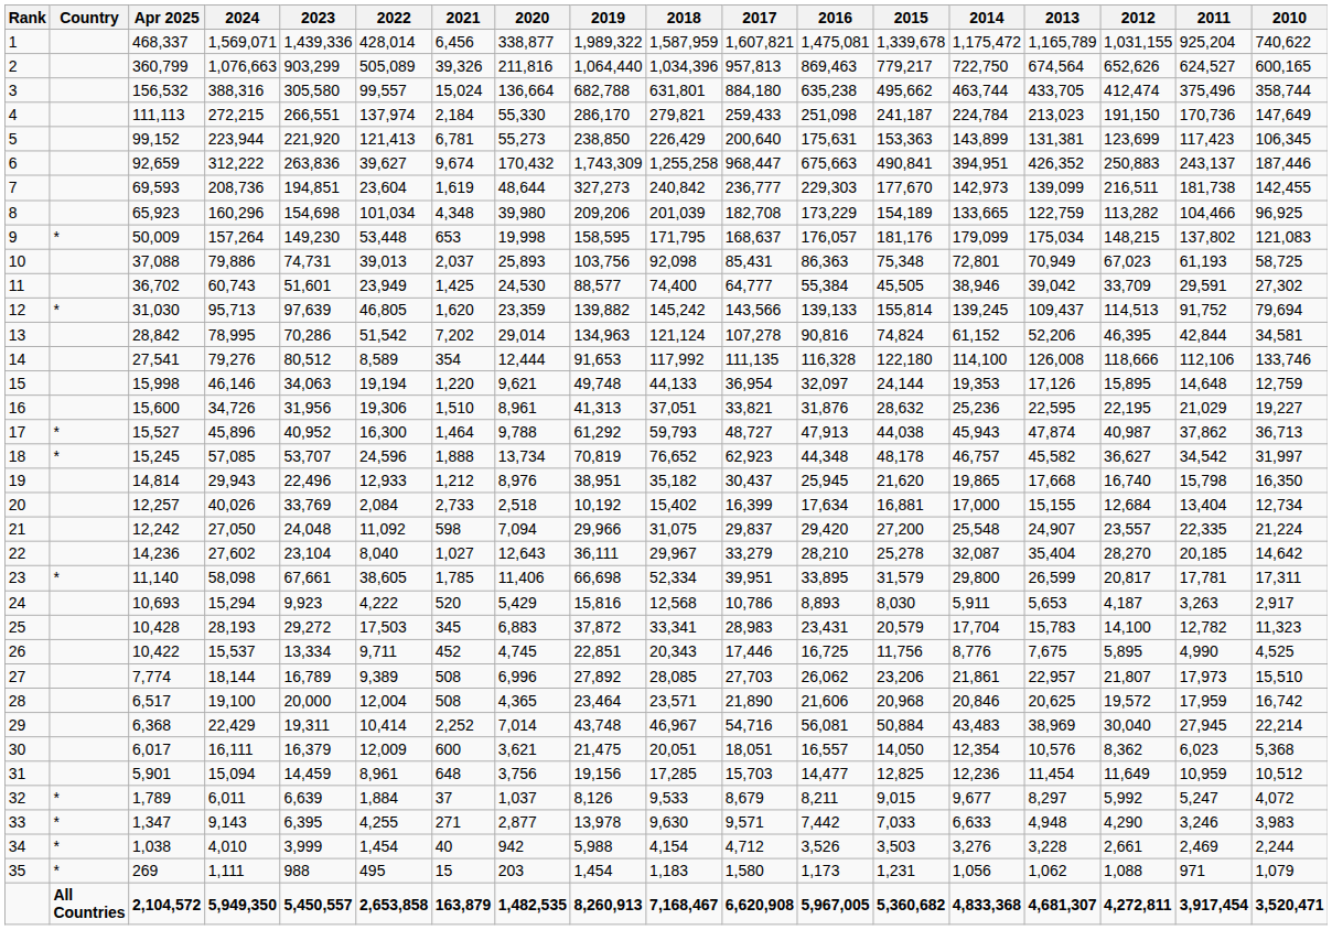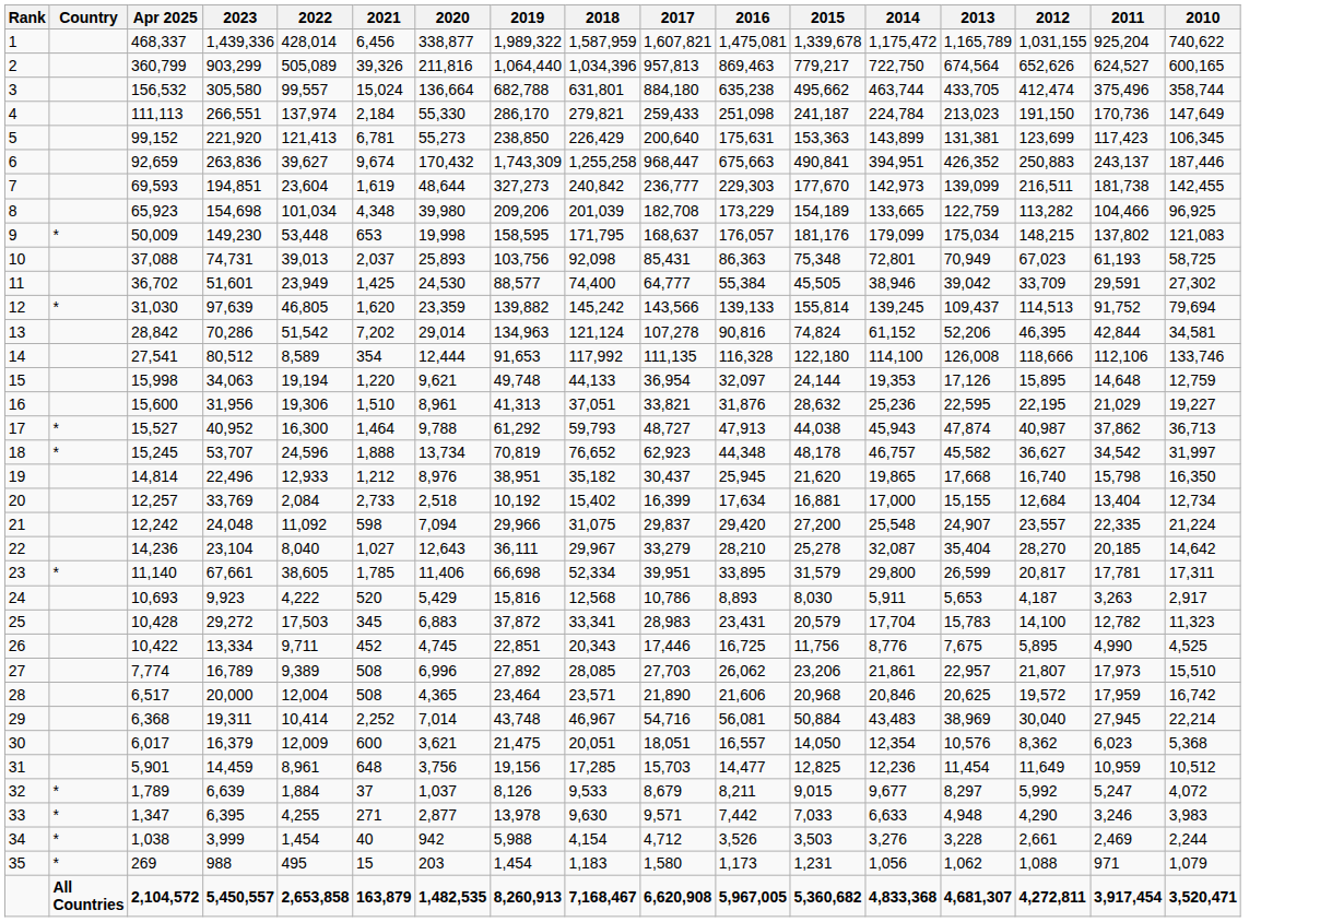 <table class="wikitable sortable collapsible col3right col4right col5right col6right col7right col8right col9right col10right col11right col12right col13right col14right col15right col16right col17right" style="font-size:95%;">
 <tr>
 <th scope="col">Rank</th>
 <th scope="col">Country</th>
 <th>Apr 2025</th>
-<th>2024</th>
 <th scope="col">2023</th>
 <th scope="col">2022 </th>
 <th scope="col">2021 </th>
 <th scope="col">2020</th>
 <th scope="col">2019</th>
 <th scope="col">2018</th>
 <th scope="col">2017</th>
 <th scope="col">2016</th>
 <th scope="col">2015</th>
 <th scope="col">2014</th>
 <th scope="col">2013</th>
 <th scope="col">2012</th>
 <th scope="col">2011</th>
 <th>2010</th>
 </tr>
 <tr>
 <td>1</td>
 <td></td>
 <td>468,337</td>
-<td>1,569,071</td>
 <td>1,439,336</td>
 <td>428,014</td>
 <td>6,456</td>
 <td>338,877</td>
 <td>1,989,322</td>
 <td>1,587,959</td>
 <td>1,607,821</td>
 <td>1,475,081</td>
 <td>1,339,678</td>
 <td>1,175,472</td>
 <td>1,165,789</td>
 <td>1,031,155</td>
 <td>925,204</td>
 <td>740,622</td>
 </tr>
 <tr>
 <td>2</td>
 <td></td>
 <td>360,799</td>
-<td>1,076,663</td>
 <td>903,299</td>
 <td>505,089</td>
 <td>39,326</td>
 <td>211,816</td>
 <td>1,064,440</td>
 <td>1,034,396</td>
 <td>957,813</td>
 <td>869,463</td>
 <td>779,217</td>
 <td>722,750</td>
 <td>674,564</td>
 <td>652,626</td>
 <td>624,527</td>
 <td>600,165</td>
 </tr>
 <tr>
 <td>3</td>
 <td></td>
 <td>156,532</td>
-<td>388,316</td>
 <td>305,580</td>
 <td>99,557</td>
 <td>15,024</td>
 <td>136,664</td>
 <td>682,788</td>
 <td>631,801</td>
 <td>884,180</td>
 <td>635,238</td>
 <td>495,662</td>
 <td>463,744</td>
 <td>433,705</td>
 <td>412,474</td>
 <td>375,496</td>
 <td>358,744</td>
 </tr>
 <tr>
 <td>4</td>
 <td></td>
 <td>111,113</td>
-<td>272,215</td>
 <td>266,551</td>
 <td>137,974</td>
 <td>2,184</td>
 <td>55,330</td>
 <td>286,170</td>
 <td>279,821</td>
 <td>259,433</td>
 <td>251,098</td>
 <td>241,187</td>
 <td>224,784</td>
 <td>213,023</td>
 <td>191,150</td>
 <td>170,736</td>
 <td>147,649</td>
 </tr>
 <tr>
 <td>5</td>
 <td></td>
 <td>99,152</td>
-<td>223,944</td>
 <td>221,920</td>
 <td>121,413</td>
 <td>6,781</td>
 <td>55,273</td>
 <td>238,850</td>
 <td>226,429</td>
 <td>200,640</td>
 <td>175,631</td>
 <td>153,363</td>
 <td>143,899</td>
 <td>131,381</td>
 <td>123,699</td>
 <td>117,423</td>
 <td>106,345</td>
 </tr>
 <tr>
 <td>6</td>
 <td></td>
 <td>92,659</td>
-<td>312,222</td>
 <td>263,836</td>
 <td>39,627</td>
 <td>9,674</td>
 <td>170,432</td>
 <td>1,743,309</td>
 <td>1,255,258</td>
 <td>968,447</td>
 <td>675,663</td>
 <td>490,841</td>
 <td>394,951</td>
 <td>426,352</td>
 <td>250,883</td>
 <td>243,137</td>
 <td>187,446</td>
 </tr>
 <tr>
 <td>7</td>
 <td></td>
 <td>69,593</td>
-<td>208,736</td>
 <td>194,851</td>
 <td>23,604</td>
 <td>1,619</td>
 <td>48,644</td>
 <td>327,273</td>
 <td>240,842</td>
 <td>236,777</td>
 <td>229,303</td>
 <td>177,670</td>
 <td>142,973</td>
 <td>139,099</td>
 <td>216,511</td>
 <td>181,738</td>
 <td>142,455</td>
 </tr>
 <tr>
 <td>8</td>
 <td></td>
 <td>65,923</td>
-<td>160,296</td>
 <td>154,698</td>
 <td>101,034</td>
 <td>4,348</td>
 <td>39,980</td>
 <td>209,206</td>
 <td>201,039</td>
 <td>182,708</td>
 <td>173,229</td>
 <td>154,189</td>
 <td>133,665</td>
 <td>122,759</td>
 <td>113,282</td>
 <td>104,466</td>
 <td>96,925</td>
 </tr>
 <tr>
 <td>9</td>
 <td>*</td>
 <td>50,009</td>
-<td>157,264</td>
 <td>149,230</td>
 <td>53,448</td>
 <td>653</td>
 <td>19,998</td>
 <td>158,595</td>
 <td>171,795</td>
 <td>168,637</td>
 <td>176,057</td>
 <td>181,176</td>
 <td>179,099</td>
 <td>175,034</td>
 <td>148,215</td>
 <td>137,802</td>
 <td>121,083</td>
 </tr>
 <tr>
 <td>10</td>
 <td></td>
 <td>37,088</td>
-<td>79,886</td>
 <td>74,731</td>
 <td>39,013</td>
 <td>2,037</td>
 <td>25,893</td>
 <td>103,756</td>
 <td>92,098</td>
 <td>85,431</td>
 <td>86,363</td>
 <td>75,348</td>
 <td>72,801</td>
 <td>70,949</td>
 <td>67,023</td>
 <td>61,193</td>
 <td>58,725</td>
 </tr>
 <tr>
 <td>11</td>
 <td></td>
 <td>36,702</td>
-<td>60,743</td>
 <td>51,601</td>
 <td>23,949</td>
 <td>1,425</td>
 <td>24,530</td>
 <td>88,577</td>
 <td>74,400</td>
 <td>64,777</td>
 <td>55,384</td>
 <td>45,505</td>
 <td>38,946</td>
 <td>39,042</td>
 <td>33,709</td>
 <td>29,591</td>
 <td>27,302</td>
 </tr>
 <tr>
 <td>12</td>
 <td>*</td>
 <td>31,030</td>
-<td>95,713</td>
 <td>97,639</td>
 <td>46,805</td>
 <td>1,620</td>
 <td>23,359</td>
 <td>139,882</td>
 <td>145,242</td>
 <td>143,566</td>
 <td>139,133</td>
 <td>155,814</td>
 <td>139,245</td>
 <td>109,437</td>
 <td>114,513</td>
 <td>91,752</td>
 <td>79,694</td>
 </tr>
 <tr>
 <td>13</td>
 <td></td>
 <td>28,842</td>
-<td>78,995</td>
 <td>70,286</td>
 <td>51,542</td>
 <td>7,202</td>
 <td>29,014</td>
 <td>134,963</td>
 <td>121,124</td>
 <td>107,278</td>
 <td>90,816</td>
 <td>74,824</td>
 <td>61,152</td>
 <td>52,206</td>
 <td>46,395</td>
 <td>42,844</td>
 <td>34,581</td>
 </tr>
 <tr>
 <td>14</td>
 <td></td>
 <td>27,541</td>
-<td>79,276</td>
 <td>80,512</td>
 <td>8,589</td>
 <td>354</td>
 <td>12,444</td>
 <td>91,653</td>
 <td>117,992</td>
 <td>111,135</td>
 <td>116,328</td>
 <td>122,180</td>
 <td>114,100</td>
 <td>126,008</td>
 <td>118,666</td>
 <td>112,106</td>
 <td>133,746</td>
 </tr>
 <tr>
 <td>15</td>
 <td></td>
 <td>15,998</td>
-<td>46,146</td>
 <td>34,063</td>
 <td>19,194</td>
 <td>1,220</td>
 <td>9,621</td>
 <td>49,748</td>
 <td>44,133</td>
 <td>36,954</td>
 <td>32,097</td>
 <td>24,144</td>
 <td>19,353</td>
 <td>17,126</td>
 <td>15,895</td>
 <td>14,648</td>
 <td>12,759</td>
 </tr>
 <tr>
 <td>16</td>
 <td></td>
 <td>15,600</td>
-<td>34,726</td>
 <td>31,956</td>
 <td>19,306</td>
 <td>1,510</td>
 <td>8,961</td>
 <td>41,313</td>
 <td>37,051</td>
 <td>33,821</td>
 <td>31,876</td>
 <td>28,632</td>
 <td>25,236</td>
 <td>22,595</td>
 <td>22,195</td>
 <td>21,029</td>
 <td>19,227</td>
 </tr>
 <tr>
 <td>17</td>
 <td>*</td>
 <td>15,527</td>
-<td>45,896</td>
 <td>40,952</td>
 <td>16,300</td>
 <td>1,464</td>
 <td>9,788</td>
 <td>61,292</td>
 <td>59,793</td>
 <td>48,727</td>
 <td>47,913</td>
 <td>44,038</td>
 <td>45,943</td>
 <td>47,874</td>
 <td>40,987</td>
 <td>37,862</td>
 <td>36,713</td>
 </tr>
 <tr>
 <td>18</td>
 <td>*</td>
 <td>15,245</td>
-<td>57,085</td>
 <td>53,707</td>
 <td>24,596</td>
 <td>1,888</td>
 <td>13,734</td>
 <td>70,819</td>
 <td>76,652</td>
 <td>62,923</td>
 <td>44,348</td>
 <td>48,178</td>
 <td>46,757</td>
 <td>45,582</td>
 <td>36,627</td>
 <td>34,542</td>
 <td>31,997</td>
 </tr>
 <tr>
 <td>19</td>
 <td></td>
 <td>14,814</td>
-<td>29,943</td>
 <td>22,496</td>
 <td>12,933</td>
 <td>1,212</td>
 <td>8,976</td>
 <td>38,951</td>
 <td>35,182</td>
 <td>30,437</td>
 <td>25,945</td>
 <td>21,620</td>
 <td>19,865</td>
 <td>17,668</td>
 <td>16,740</td>
 <td>15,798</td>
 <td>16,350</td>
 </tr>
 <tr>
 <td>20</td>
 <td></td>
 <td>12,257</td>
-<td>40,026</td>
 <td>33,769</td>
 <td>2,084</td>
 <td>2,733</td>
 <td>2,518</td>
 <td>10,192</td>
 <td>15,402</td>
 <td>16,399</td>
 <td>17,634</td>
 <td>16,881</td>
 <td>17,000</td>
 <td>15,155</td>
 <td>12,684</td>
 <td>13,404</td>
 <td>12,734</td>
 </tr>
 <tr>
 <td>21</td>
 <td></td>
 <td>12,242</td>
-<td>27,050</td>
 <td>24,048</td>
 <td>11,092</td>
 <td>598</td>
 <td>7,094</td>
 <td>29,966</td>
 <td>31,075</td>
 <td>29,837</td>
 <td>29,420</td>
 <td>27,200</td>
 <td>25,548</td>
 <td>24,907</td>
 <td>23,557</td>
 <td>22,335</td>
 <td>21,224</td>
 </tr>
 <tr>
 <td>22</td>
 <td></td>
 <td>14,236</td>
-<td>27,602</td>
 <td>23,104</td>
 <td>8,040</td>
 <td>1,027</td>
 <td>12,643</td>
 <td>36,111</td>
 <td>29,967</td>
 <td>33,279</td>
 <td>28,210</td>
 <td>25,278</td>
 <td>32,087</td>
 <td>35,404</td>
 <td>28,270</td>
 <td>20,185</td>
 <td>14,642</td>
 </tr>
 <tr>
 <td>23</td>
 <td>*</td>
 <td>11,140</td>
-<td>58,098</td>
 <td>67,661</td>
 <td>38,605</td>
 <td>1,785</td>
 <td>11,406</td>
 <td>66,698</td>
 <td>52,334</td>
 <td>39,951</td>
 <td>33,895</td>
 <td>31,579</td>
 <td>29,800</td>
 <td>26,599</td>
 <td>20,817</td>
 <td>17,781</td>
 <td>17,311</td>
 </tr>
 <tr>
 <td>24</td>
 <td></td>
 <td>10,693</td>
-<td>15,294</td>
 <td>9,923</td>
 <td>4,222</td>
 <td>520</td>
 <td>5,429</td>
 <td>15,816</td>
 <td>12,568</td>
 <td>10,786</td>
 <td>8,893</td>
 <td>8,030</td>
 <td>5,911</td>
 <td>5,653</td>
 <td>4,187</td>
 <td>3,263</td>
 <td>2,917</td>
 </tr>
 <tr>
 <td>25</td>
 <td></td>
 <td>10,428</td>
-<td>28,193</td>
 <td>29,272</td>
 <td>17,503</td>
 <td>345</td>
 <td>6,883</td>
 <td>37,872</td>
 <td>33,341</td>
 <td>28,983</td>
 <td>23,431</td>
 <td>20,579</td>
 <td>17,704</td>
 <td>15,783</td>
 <td>14,100</td>
 <td>12,782</td>
 <td>11,323</td>
 </tr>
 <tr>
 <td>26</td>
 <td></td>
 <td>10,422</td>
-<td>15,537</td>
 <td>13,334</td>
 <td>9,711</td>
 <td>452</td>
 <td>4,745</td>
 <td>22,851</td>
 <td>20,343</td>
 <td>17,446</td>
 <td>16,725</td>
 <td>11,756</td>
 <td>8,776</td>
 <td>7,675</td>
 <td>5,895</td>
 <td>4,990</td>
 <td>4,525</td>
 </tr>
 <tr>
 <td>27</td>
 <td></td>
 <td>7,774</td>
-<td>18,144</td>
 <td>16,789</td>
 <td>9,389</td>
 <td>508</td>
 <td>6,996</td>
 <td>27,892</td>
 <td>28,085</td>
 <td>27,703</td>
 <td>26,062</td>
 <td>23,206</td>
 <td>21,861</td>
 <td>22,957</td>
 <td>21,807</td>
 <td>17,973</td>
 <td>15,510</td>
 </tr>
 <tr>
 <td>28</td>
 <td></td>
 <td>6,517</td>
-<td>19,100</td>
 <td>20,000</td>
 <td>12,004</td>
 <td>508</td>
 <td>4,365</td>
 <td>23,464</td>
 <td>23,571</td>
 <td>21,890</td>
 <td>21,606</td>
 <td>20,968</td>
 <td>20,846</td>
 <td>20,625</td>
 <td>19,572</td>
 <td>17,959</td>
 <td>16,742</td>
 </tr>
 <tr>
 <td>29</td>
 <td></td>
 <td>6,368</td>
-<td>22,429</td>
 <td>19,311</td>
 <td>10,414</td>
 <td>2,252</td>
 <td>7,014</td>
 <td>43,748</td>
 <td>46,967</td>
 <td>54,716</td>
 <td>56,081</td>
 <td>50,884</td>
 <td>43,483</td>
 <td>38,969</td>
 <td>30,040</td>
 <td>27,945</td>
 <td>22,214</td>
 </tr>
 <tr>
 <td>30</td>
 <td></td>
 <td>6,017</td>
-<td>16,111</td>
 <td>16,379</td>
 <td>12,009</td>
 <td>600</td>
 <td>3,621</td>
 <td>21,475</td>
 <td>20,051</td>
 <td>18,051</td>
 <td>16,557</td>
 <td>14,050</td>
 <td>12,354</td>
 <td>10,576</td>
 <td>8,362</td>
 <td>6,023</td>
 <td>5,368</td>
 </tr>
 <tr>
 <td>31</td>
 <td></td>
 <td>5,901</td>
-<td>15,094</td>
 <td>14,459</td>
 <td>8,961</td>
 <td>648</td>
 <td>3,756</td>
 <td>19,156</td>
 <td>17,285</td>
 <td>15,703</td>
 <td>14,477</td>
 <td>12,825</td>
 <td>12,236</td>
 <td>11,454</td>
 <td>11,649</td>
 <td>10,959</td>
 <td>10,512</td>
 </tr>
 <tr>
 <td>32</td>
 <td>*</td>
 <td>1,789</td>
-<td>6,011</td>
 <td>6,639</td>
 <td>1,884</td>
 <td>37</td>
 <td>1,037</td>
 <td>8,126</td>
 <td>9,533</td>
 <td>8,679</td>
 <td>8,211</td>
 <td>9,015</td>
 <td>9,677</td>
 <td>8,297</td>
 <td>5,992</td>
 <td>5,247</td>
 <td>4,072</td>
 </tr>
 <tr>
 <td>33</td>
 <td>*</td>
 <td>1,347</td>
-<td>9,143</td>
 <td>6,395</td>
 <td>4,255</td>
 <td>271</td>
 <td>2,877</td>
 <td>13,978</td>
 <td>9,630</td>
 <td>9,571</td>
 <td>7,442</td>
 <td>7,033</td>
 <td>6,633</td>
 <td>4,948</td>
 <td>4,290</td>
 <td>3,246</td>
 <td>3,983</td>
 </tr>
 <tr>
 <td>34</td>
 <td>*</td>
 <td>1,038</td>
-<td>4,010</td>
 <td>3,999</td>
 <td>1,454</td>
 <td>40</td>
 <td>942</td>
 <td>5,988</td>
 <td>4,154</td>
 <td>4,712</td>
 <td>3,526</td>
 <td>3,503</td>
 <td>3,276</td>
 <td>3,228</td>
 <td>2,661</td>
 <td>2,469</td>
 <td>2,244</td>
 </tr>
 <tr>
 <td>35</td>
 <td>*</td>
 <td>269</td>
-<td>1,111</td>
 <td>988</td>
 <td>495</td>
 <td>15</td>
 <td>203</td>
 <td>1,454</td>
 <td>1,183</td>
 <td>1,580</td>
 <td>1,173</td>
 <td>1,231</td>
 <td>1,056</td>
 <td>1,062</td>
 <td>1,088</td>
 <td>971</td>
 <td>1,079</td>
 </tr>
 <tr>
 <td></td>
 <td><strong>All Countries</strong></td>
 <td><strong>2,104,572</strong></td>
-<td><strong>5,949,350</strong></td>
 <td><strong>5,450,557</strong></td>
 <td><strong>2,653,858</strong></td>
 <td><strong>163,879</strong></td>
 <td><strong>1,482,535</strong></td>
 <td><strong>8,260,913</strong></td>
 <td><strong>7,168,467</strong></td>
 <td><strong>6,620,908</strong></td>
 <td><strong>5,967,005</strong></td>
 <td><strong>5,360,682</strong></td>
 <td><strong>4,833,368</strong></td>
 <td><strong>4,681,307</strong></td>
 <td><strong>4,272,811</strong></td>
 <td><strong>3,917,454</strong></td>
 <td><strong>3,520,471</strong></td>
 </tr>
 </table>
